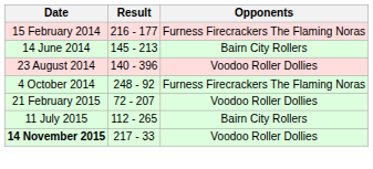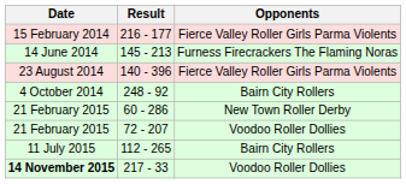 <table class="wikitable collapsible collapsed" style="text-align:center">
 <tr>
 <th>Date</th>
 <th>Result</th>
 <th>Opponents</th>
 </tr>
 <tr bgcolor="#ffdddd">
 <td>15 February 2014</td>
 <td>216 - 177</td>
-<td>Furness Firecrackers The Flaming Noras</td>
+<td>Fierce Valley Roller Girls Parma Violents</td>
 </tr>
 <tr bgcolor="#ddffdd">
 <td>14 June 2014</td>
 <td>145 - 213</td>
-<td>Bairn City Rollers</td>
+<td>Furness Firecrackers The Flaming Noras</td>
 </tr>
 <tr bgcolor="#ffdddd">
 <td>23 August 2014</td>
 <td>140 - 396</td>
-<td>Voodoo Roller Dollies</td>
+<td>Fierce Valley Roller Girls Parma Violents</td>
 </tr>
 <tr bgcolor="#ddffdd">
 <td>4 October 2014</td>
 <td>248 - 92</td>
-<td>Furness Firecrackers The Flaming Noras</td>
+<td>Bairn City Rollers</td>
+</tr>
+<tr bgcolor="#ddffdd">
+<td>21 February 2015</td>
+<td>60 - 286</td>
+<td>New Town Roller Derby</td>
 </tr>
 <tr bgcolor="#ddffdd">
 <td>21 February 2015</td>
 <td>72 - 207</td>
 <td>Voodoo Roller Dollies</td>
 </tr>
 <tr bgcolor="#ddffdd">
 <td>11 July 2015</td>
 <td>112 - 265</td>
 <td>Bairn City Rollers</td>
 </tr>
 <tr bgcolor="#ddffdd">
 <td><strong>14 November 2015</strong></td>
 <td>217 - 33</td>
 <td>Voodoo Roller Dollies</td>
 </tr>
 </table>
